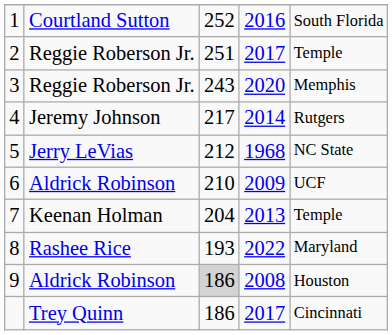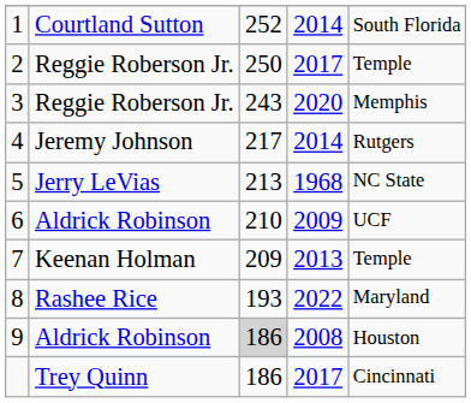 <table class="wikitable">
 <tr>
 </tr>
 <tr>
 <td>1</td>
 <td><a href='#'>Courtland Sutton</a></td>
 <td>252</td>
-<td><a href='#'>2016</a></td>
+<td><a href='#'>2014</a></td>
 <td style="font-size:80%;">South Florida</td>
 </tr>
 <tr>
 <td>2</td>
 <td>Reggie Roberson Jr.</td>
-<td>251</td>
+<td>250</td>
 <td><a href='#'>2017</a></td>
 <td style="font-size:80%;">Temple</td>
 </tr>
 <tr>
 <td>3</td>
 <td>Reggie Roberson Jr.</td>
 <td>243</td>
 <td><a href='#'>2020</a></td>
 <td style="font-size:80%;">Memphis</td>
 </tr>
 <tr>
 <td>4</td>
 <td>Jeremy Johnson</td>
 <td>217</td>
 <td><a href='#'>2014</a></td>
 <td style="font-size:80%;">Rutgers</td>
 </tr>
 <tr>
 <td>5</td>
 <td><a href='#'>Jerry LeVias</a></td>
-<td>212</td>
+<td>213</td>
 <td><a href='#'>1968</a></td>
 <td style="font-size:80%;">NC State</td>
 </tr>
 <tr>
 <td>6</td>
 <td><a href='#'>Aldrick Robinson</a></td>
 <td>210</td>
 <td><a href='#'>2009</a></td>
 <td style="font-size:80%;">UCF</td>
 </tr>
 <tr>
 <td>7</td>
 <td>Keenan Holman</td>
-<td>204</td>
+<td>209</td>
 <td><a href='#'>2013</a></td>
 <td style="font-size:80%;">Temple</td>
 </tr>
 <tr>
 <td>8</td>
 <td><a href='#'>Rashee Rice</a></td>
 <td>193</td>
 <td><a href='#'>2022</a></td>
 <td style="font-size:80%;">Maryland</td>
 </tr>
 <tr>
 <td>9</td>
 <td><a href='#'>Aldrick Robinson</a></td>
 <td style="background: lightgrey;">186</td>
 <td><a href='#'>2008</a></td>
 <td style="font-size:80%;">Houston</td>
 </tr>
 <tr>
 <td></td>
 <td><a href='#'>Trey Quinn</a></td>
 <td>186</td>
 <td><a href='#'>2017</a></td>
 <td style="font-size:80%;">Cincinnati</td>
 </tr>
 </table>
